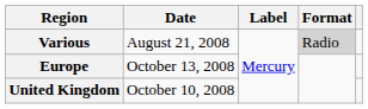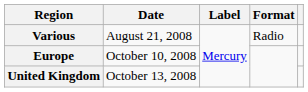 <table class="wikitable plainrowheaders">
 <tr>
 <th scope="col">Region</th>
 <th scope="col">Date</th>
 <th scope="col">Label</th>
 <th scope="col">Format</th>
 <th scope="col"></th>
 </tr>
 <tr>
 <th scope="row">Various</th>
 <td>August 21, 2008</td>
 <td rowspan="3"><a href='#'>Mercury</a></td>
-<td style="background: lightgrey;">Radio</td>
+<td>Radio</td>
 <td></td>
 </tr>
 <tr>
 <th scope="row">Europe</th>
-<td>October 13, 2008</td>
+<td>October 10, 2008</td>
 <td rowspan="2"></td>
 <td></td>
 </tr>
 <tr>
 <th scope="row">United Kingdom</th>
-<td>October 10, 2008</td>
+<td>October 13, 2008</td>
 <td></td>
 </tr>
 </table>
